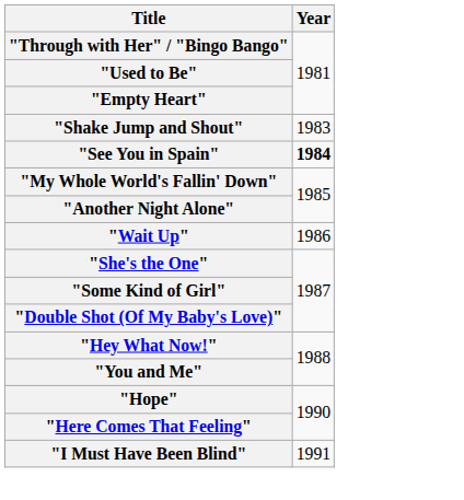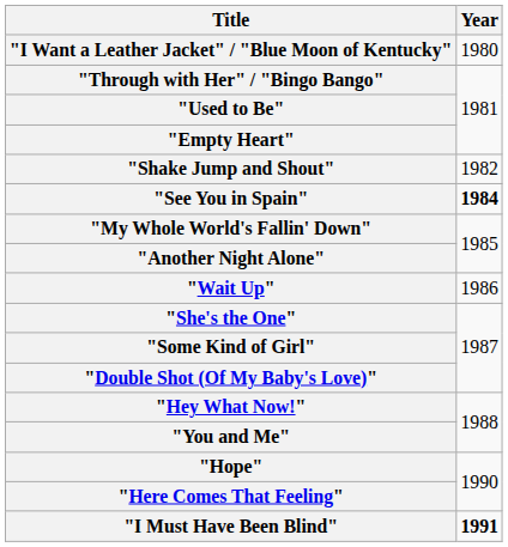 <table class="wikitable">
 <tr>
 <th>Title</th>
 <th>Year</th>
+</tr>
+<tr>
+<th>"I Want a Leather Jacket" / "Blue Moon of Kentucky"</th>
+<td>1980</td>
 </tr>
 <tr>
 <th>"Through with Her" / "Bingo Bango"</th>
 <td rowspan="3">1981</td>
 </tr>
 <tr>
 <th>"Used to Be"</th>
 </tr>
 <tr>
 <th>"Empty Heart"</th>
 </tr>
 <tr>
 <th>"Shake Jump and Shout"</th>
-<td>1983</td>
+<td>1982</td>
 </tr>
 <tr>
 <th>"See You in Spain"</th>
 <td><strong>1984</strong></td>
 </tr>
 <tr>
 <th>"My Whole World's Fallin' Down"</th>
 <td rowspan="2">1985</td>
 </tr>
 <tr>
 <th>"Another Night Alone"</th>
 </tr>
 <tr>
 <th>"<a href='#'>Wait Up</a>"</th>
 <td>1986</td>
 </tr>
 <tr>
 <th>"<a href='#'>She's the One</a>"</th>
 <td rowspan="3">1987</td>
 </tr>
 <tr>
 <th>"Some Kind of Girl"</th>
 </tr>
 <tr>
 <th>"<a href='#'>Double Shot (Of My Baby's Love)</a>"</th>
 </tr>
 <tr>
 <th>"<a href='#'>Hey What Now!</a>"</th>
 <td rowspan="2">1988</td>
 </tr>
 <tr>
 <th>"You and Me"</th>
 </tr>
 <tr>
 <th>"Hope"</th>
 <td rowspan="2">1990</td>
 </tr>
 <tr>
 <th>"<a href='#'>Here Comes That Feeling</a>"</th>
 </tr>
 <tr>
 <th>"I Must Have Been Blind"</th>
-<td>1991</td>
+<td><strong>1991</strong></td>
 </tr>
 </table>
